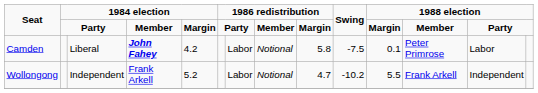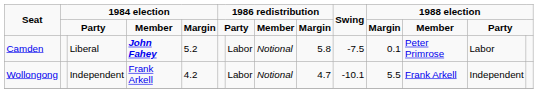 <table class="wikitable">
 <tr style="text-align:center">
 <td rowspan="2"><strong>Seat</strong></td>
 <td colspan="4"><strong>1984 election</strong></td>
 <td colspan="4"><strong>1986 redistribution</strong></td>
 <td rowspan="2"><strong>Swing</strong></td>
 <td colspan="4"><strong>1988 election</strong></td>
 </tr>
 <tr style="text-align:center">
 <td colspan="2"><strong>Party</strong></td>
 <td><strong>Member</strong></td>
 <td><strong>Margin</strong></td>
 <td colspan="2"><strong>Party</strong></td>
 <td><strong>Member</strong></td>
 <td><strong>Margin</strong></td>
 <td><strong>Margin</strong></td>
 <td><strong>Member</strong></td>
 <td colspan="2"><strong>Party</strong></td>
 </tr>
 <tr>
 <td><a href='#'>Camden</a></td>
 <td> </td>
 <td>Liberal</td>
 <td><strong><em><a href='#'>John Fahey</a></em></strong></td>
-<td>4.2</td>
+<td>5.2</td>
 <td> </td>
 <td>Labor</td>
 <td><em>Notional</em></td>
 <td style="text-align:right;">5.8</td>
 <td style="text-align:right;">-7.5</td>
 <td style="text-align:right;">0.1</td>
 <td><a href='#'>Peter Primrose</a></td>
 <td>Labor</td>
 <td> </td>
 </tr>
 <tr>
 <td><a href='#'>Wollongong</a></td>
 <td> </td>
 <td>Independent</td>
 <td><a href='#'>Frank Arkell</a></td>
-<td>5.2</td>
+<td>4.2</td>
 <td> </td>
 <td>Labor</td>
 <td><em>Notional</em></td>
 <td style="text-align:right;">4.7</td>
-<td style="text-align:right;">-10.2</td>
+<td style="text-align:right;">-10.1</td>
 <td style="text-align:right;">5.5</td>
 <td><a href='#'>Frank Arkell</a></td>
 <td>Independent</td>
 <td> </td>
 </tr>
 <tr>
 </tr>
 </table>
